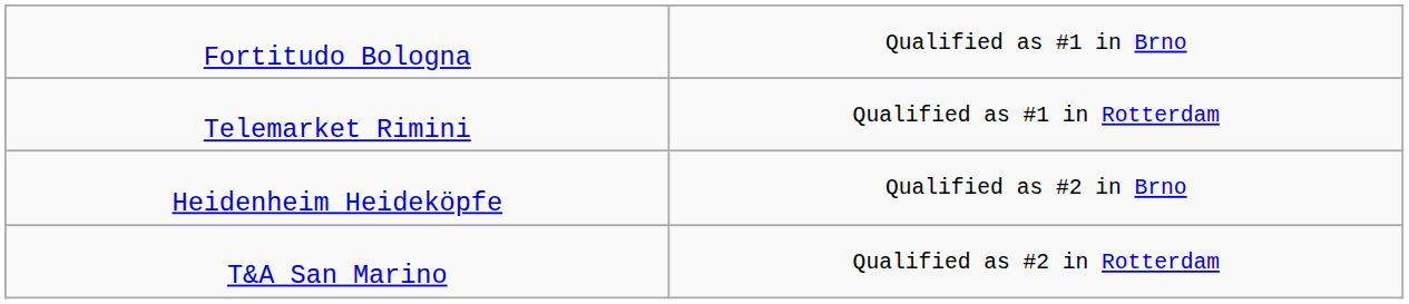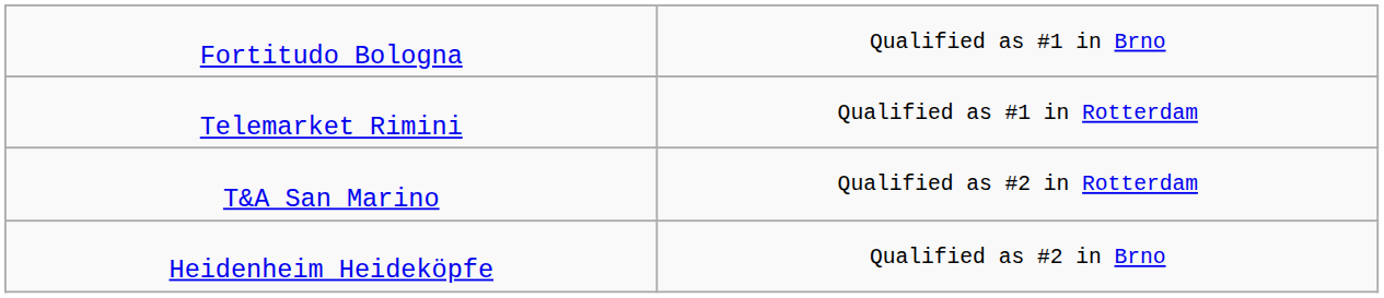 <table class="wikitable" width=35%>
 <tr align=center>
 <td><br><a href='#'>Fortitudo Bologna</a></td>
 <td><small>Qualified as #1 in <a href='#'>Brno</a></small></td>
 </tr>
 <tr align=center>
 <td><br><a href='#'>Telemarket Rimini</a></td>
 <td><small>Qualified as #1 in <a href='#'>Rotterdam</a></small></td>
 </tr>
 <tr align=center>
+<td><br><a href='#'>T&A San Marino</a></td>
+<td><small>Qualified as #2 in <a href='#'>Rotterdam</a></small></td>
+</tr>
+<tr align=center>
 <td><br><a href='#'>Heidenheim Heideköpfe</a></td>
 <td><small>Qualified as #2 in <a href='#'>Brno</a></small></td>
 </tr>
-<tr align=center>
-<td><br><a href='#'>T&A San Marino</a></td>
-<td><small>Qualified as #2 in <a href='#'>Rotterdam</a></small></td>
-</tr>
 </table>
